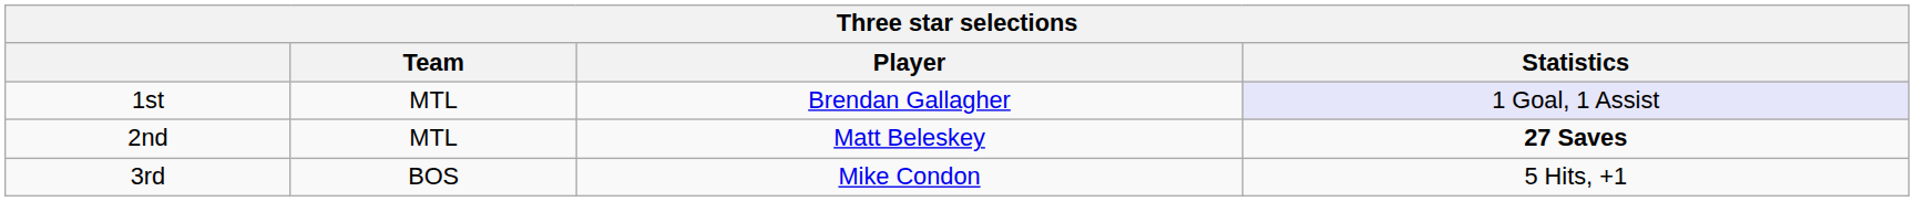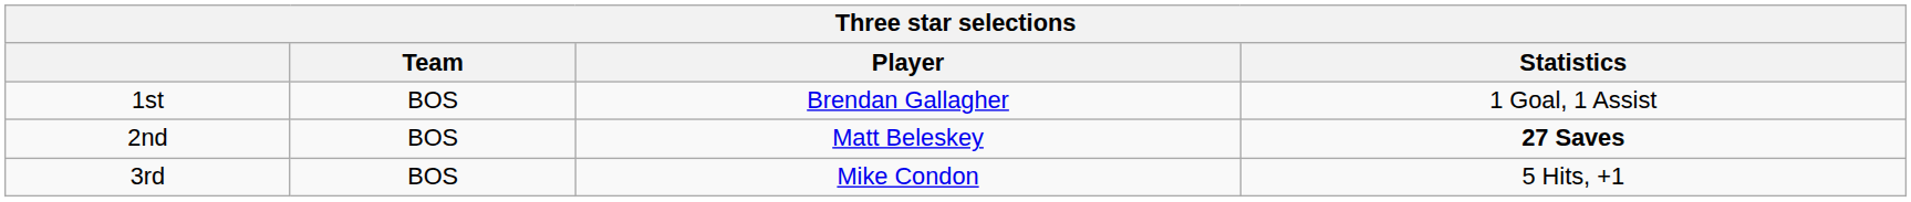 <table class="wikitable" style="width:100%;text-align: center;">
 <tr>
 <th colspan=4>Three star selections</th>
 </tr>
 <tr>
 <th style="width:15%;"></th>
 <th style="width:15%;">Team</th>
 <th style="width:35%;">Player</th>
 <th style="width:35%;">Statistics</th>
 </tr>
 <tr>
 <td>1st</td>
-<td>MTL</td>
+<td>BOS</td>
 <td><a href='#'>Brendan Gallagher</a></td>
-<td style="background: lavender;">1 Goal, 1 Assist</td>
+<td>1 Goal, 1 Assist</td>
 </tr>
 <tr>
 <td>2nd</td>
-<td>MTL</td>
+<td>BOS</td>
 <td><a href='#'>Matt Beleskey</a></td>
 <td><strong>27 Saves</strong></td>
 </tr>
 <tr>
 <td>3rd</td>
 <td>BOS</td>
 <td><a href='#'>Mike Condon</a></td>
 <td>5 Hits, +1</td>
 </tr>
 </table>
